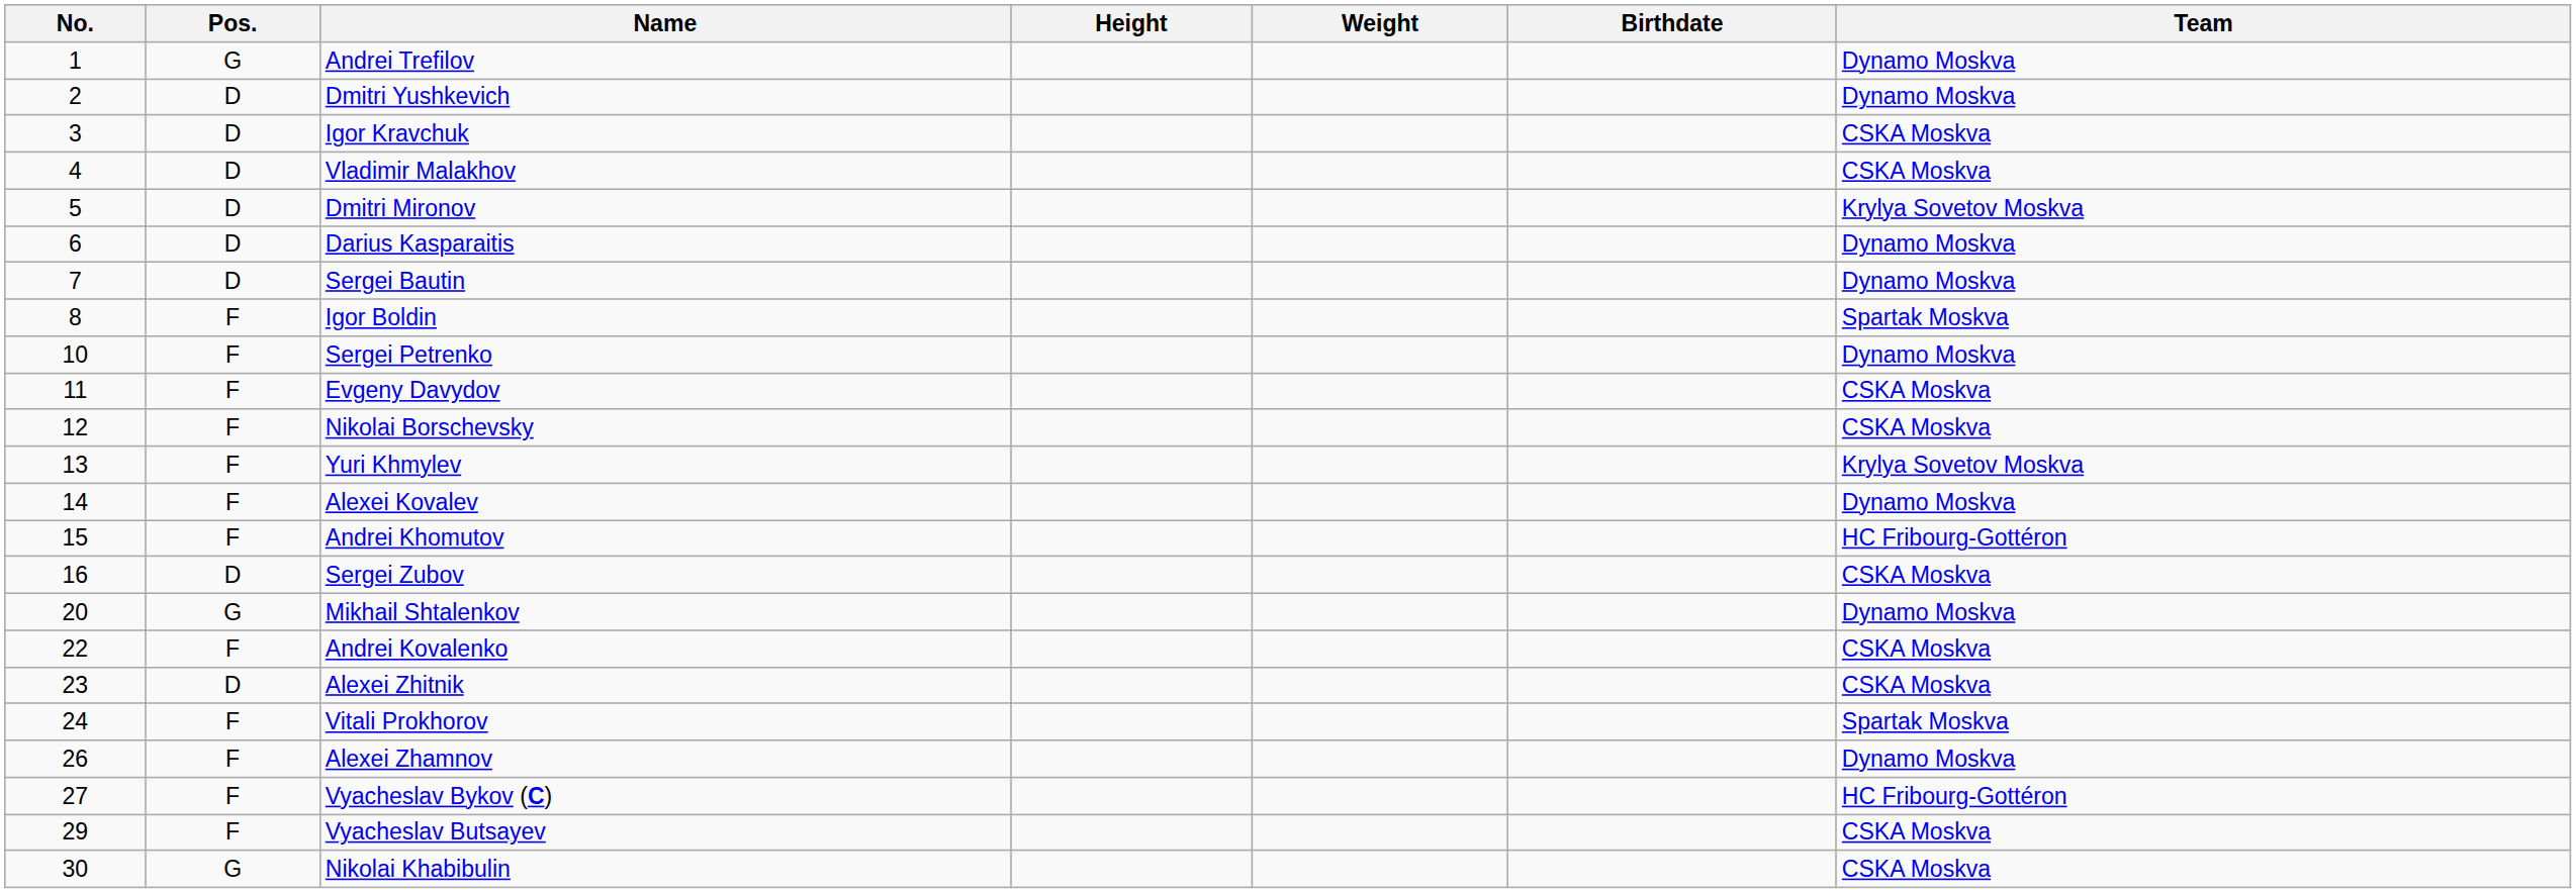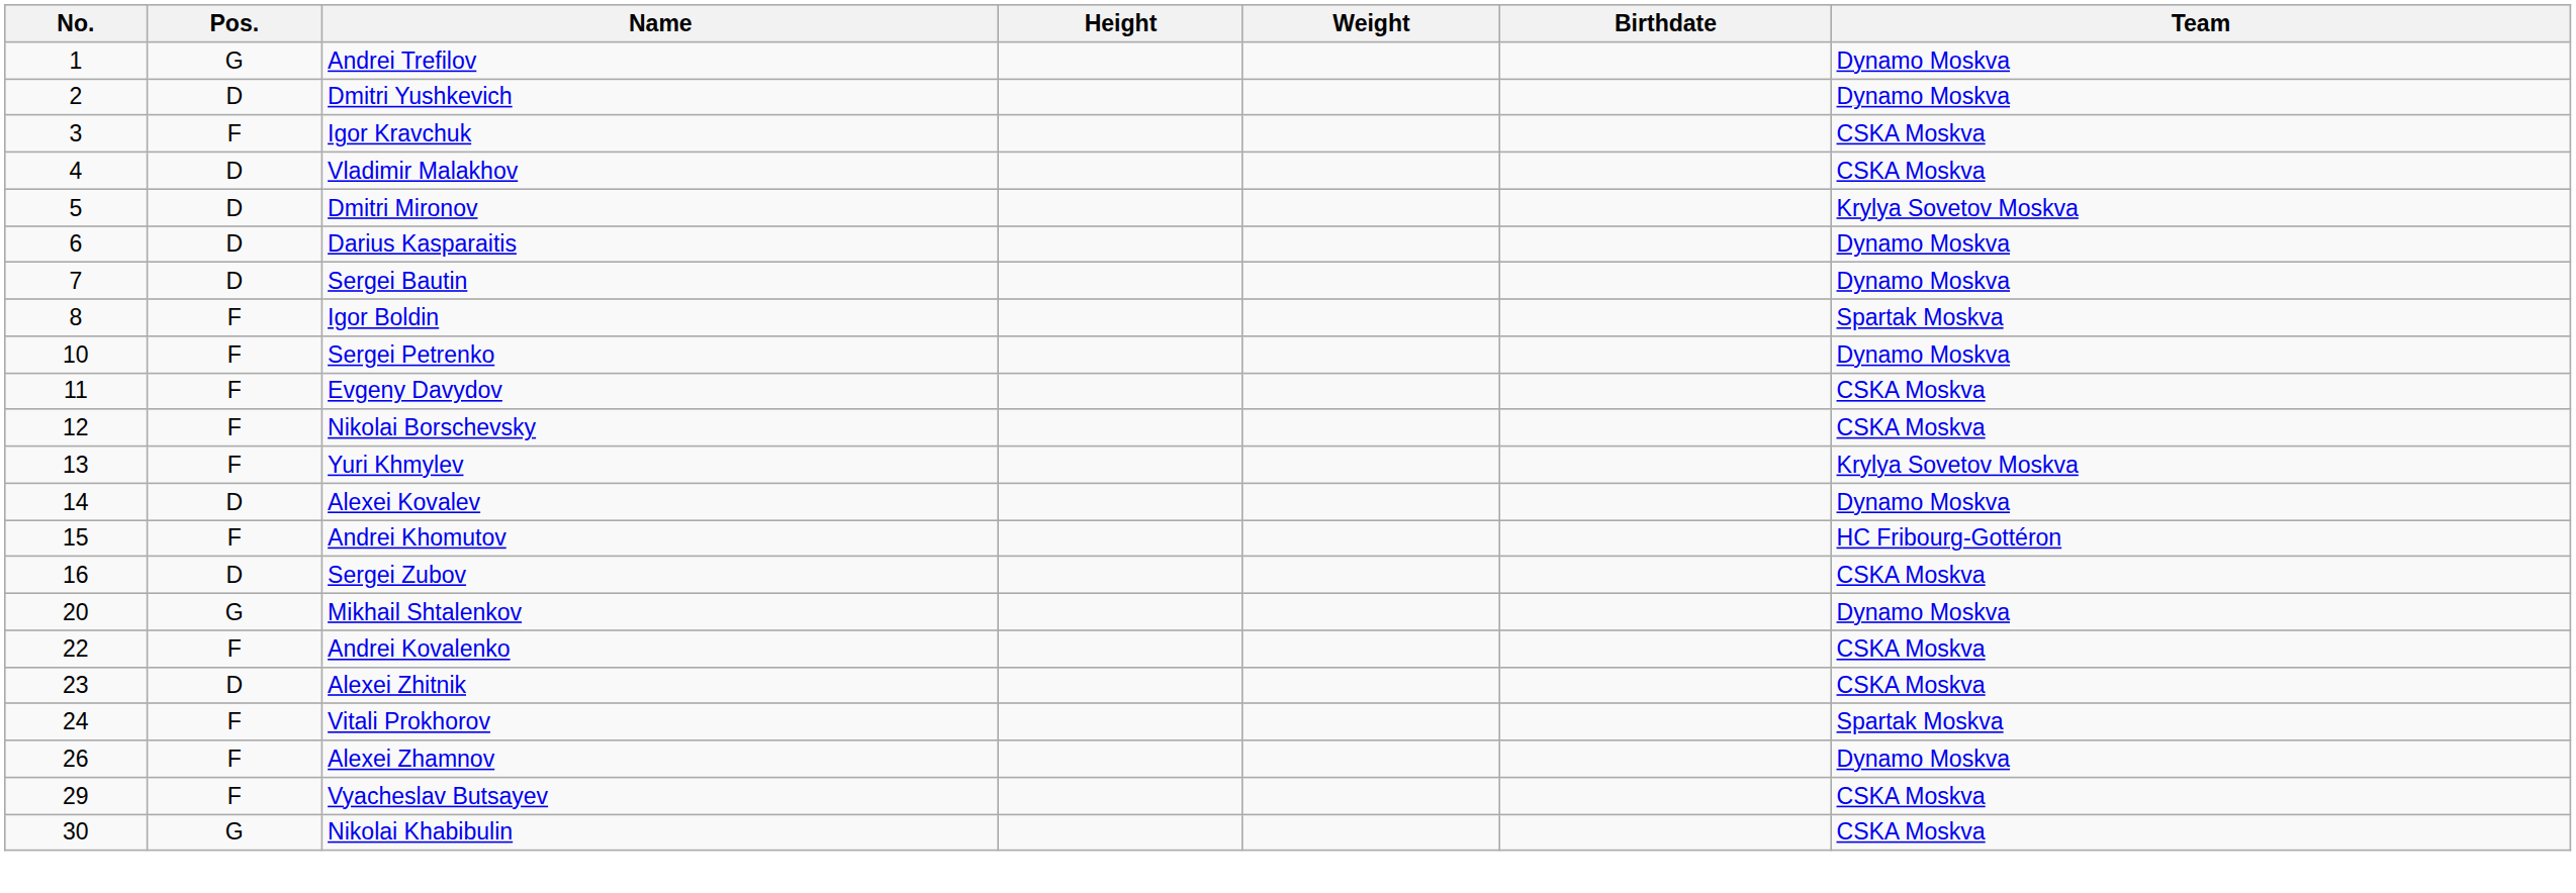 <table class="wikitable sortable" width="80%" style="font-size: 90%; text-align: center;">
 <tr>
 <th>No.</th>
 <th>Pos.</th>
 <th>Name</th>
 <th>Height</th>
 <th>Weight</th>
 <th>Birthdate</th>
 <th>Team</th>
 </tr>
 <tr>
 <td>1</td>
 <td>G</td>
 <td style="text-align:left;"> <a href='#'>Andrei Trefilov</a></td>
 <td></td>
 <td></td>
 <td style="text-align:right;"></td>
 <td style="text-align:left;"> <a href='#'>Dynamo Moskva</a></td>
 </tr>
 <tr>
 <td>2</td>
 <td>D</td>
 <td style="text-align:left;"> <a href='#'>Dmitri Yushkevich</a></td>
 <td></td>
 <td></td>
 <td style="text-align:right;"></td>
 <td style="text-align:left;"> <a href='#'>Dynamo Moskva</a></td>
 </tr>
 <tr>
 <td>3</td>
-<td>D</td>
+<td>F</td>
 <td style="text-align:left;"> <a href='#'>Igor Kravchuk</a></td>
 <td></td>
 <td></td>
 <td style="text-align:right;"></td>
 <td style="text-align:left;"> <a href='#'>CSKA Moskva</a></td>
 </tr>
 <tr>
 <td>4</td>
 <td>D</td>
 <td style="text-align:left;"> <a href='#'>Vladimir Malakhov</a></td>
 <td></td>
 <td></td>
 <td style="text-align:right;"></td>
 <td style="text-align:left;"> <a href='#'>CSKA Moskva</a></td>
 </tr>
 <tr>
 <td>5</td>
 <td>D</td>
 <td style="text-align:left;"> <a href='#'>Dmitri Mironov</a></td>
 <td></td>
 <td></td>
 <td style="text-align:right;"></td>
 <td style="text-align:left;"> <a href='#'>Krylya Sovetov Moskva</a></td>
 </tr>
 <tr>
 <td>6</td>
 <td>D</td>
 <td style="text-align:left;"> <a href='#'>Darius Kasparaitis</a></td>
 <td></td>
 <td></td>
 <td style="text-align:right;"></td>
 <td style="text-align:left;"> <a href='#'>Dynamo Moskva</a></td>
 </tr>
 <tr>
 <td>7</td>
 <td>D</td>
 <td style="text-align:left;"> <a href='#'>Sergei Bautin</a></td>
 <td></td>
 <td></td>
 <td style="text-align:right;"></td>
 <td style="text-align:left;"> <a href='#'>Dynamo Moskva</a></td>
 </tr>
 <tr>
 <td>8</td>
 <td>F</td>
 <td style="text-align:left;"> <a href='#'>Igor Boldin</a></td>
 <td></td>
 <td></td>
 <td style="text-align:right;"></td>
 <td style="text-align:left;"> <a href='#'>Spartak Moskva</a></td>
 </tr>
 <tr>
 <td>10</td>
 <td>F</td>
 <td style="text-align:left;"> <a href='#'>Sergei Petrenko</a></td>
 <td></td>
 <td></td>
 <td style="text-align:right;"></td>
 <td style="text-align:left;"> <a href='#'>Dynamo Moskva</a></td>
 </tr>
 <tr>
 <td>11</td>
 <td>F</td>
 <td style="text-align:left;"> <a href='#'>Evgeny Davydov</a></td>
 <td></td>
 <td></td>
 <td style="text-align:right;"></td>
 <td style="text-align:left;"> <a href='#'>CSKA Moskva</a></td>
 </tr>
 <tr>
 <td>12</td>
 <td>F</td>
 <td style="text-align:left;"> <a href='#'>Nikolai Borschevsky</a></td>
 <td></td>
 <td></td>
 <td style="text-align:right;"></td>
 <td style="text-align:left;"> <a href='#'>CSKA Moskva</a></td>
 </tr>
 <tr>
 <td>13</td>
 <td>F</td>
 <td style="text-align:left;"> <a href='#'>Yuri Khmylev</a></td>
 <td></td>
 <td></td>
 <td style="text-align:right;"></td>
 <td style="text-align:left;"> <a href='#'>Krylya Sovetov Moskva</a></td>
 </tr>
 <tr>
 <td>14</td>
-<td>F</td>
+<td>D</td>
 <td style="text-align:left;"> <a href='#'>Alexei Kovalev</a></td>
 <td></td>
 <td></td>
 <td style="text-align:right;"></td>
 <td style="text-align:left;"> <a href='#'>Dynamo Moskva</a></td>
 </tr>
 <tr>
 <td>15</td>
 <td>F</td>
 <td style="text-align:left;"> <a href='#'>Andrei Khomutov</a></td>
 <td></td>
 <td></td>
 <td style="text-align:right;"></td>
 <td style="text-align:left;"> <a href='#'>HC Fribourg-Gottéron</a></td>
 </tr>
 <tr>
 <td>16</td>
 <td>D</td>
 <td style="text-align:left;"> <a href='#'>Sergei Zubov</a></td>
 <td></td>
 <td></td>
 <td style="text-align:right;"></td>
 <td style="text-align:left;"> <a href='#'>CSKA Moskva</a></td>
 </tr>
 <tr>
 <td>20</td>
 <td>G</td>
 <td style="text-align:left;"> <a href='#'>Mikhail Shtalenkov</a></td>
 <td></td>
 <td></td>
 <td style="text-align:right;"></td>
 <td style="text-align:left;"> <a href='#'>Dynamo Moskva</a></td>
 </tr>
 <tr>
 <td>22</td>
 <td>F</td>
 <td style="text-align:left;"> <a href='#'>Andrei Kovalenko</a></td>
 <td></td>
 <td></td>
 <td style="text-align:right;"></td>
 <td style="text-align:left;"> <a href='#'>CSKA Moskva</a></td>
 </tr>
 <tr>
 <td>23</td>
 <td>D</td>
 <td style="text-align:left;"> <a href='#'>Alexei Zhitnik</a></td>
 <td></td>
 <td></td>
 <td style="text-align:right;"></td>
 <td style="text-align:left;"> <a href='#'>CSKA Moskva</a></td>
 </tr>
 <tr>
 <td>24</td>
 <td>F</td>
 <td style="text-align:left;"> <a href='#'>Vitali Prokhorov</a></td>
 <td></td>
 <td></td>
 <td style="text-align:right;"></td>
 <td style="text-align:left;"> <a href='#'>Spartak Moskva</a></td>
 </tr>
 <tr>
 <td>26</td>
 <td>F</td>
 <td style="text-align:left;"> <a href='#'>Alexei Zhamnov</a></td>
 <td></td>
 <td></td>
 <td style="text-align:right;"></td>
 <td style="text-align:left;"> <a href='#'>Dynamo Moskva</a></td>
 </tr>
 <tr>
-<td>27</td>
-<td>F</td>
-<td style="text-align:left;"> <a href='#'>Vyacheslav Bykov</a> (<strong><a href='#'>C</a></strong>)</td>
-<td></td>
-<td></td>
-<td style="text-align:right;"></td>
-<td style="text-align:left;"> <a href='#'>HC Fribourg-Gottéron</a></td>
-</tr>
-<tr>
 <td>29</td>
 <td>F</td>
 <td style="text-align:left;"> <a href='#'>Vyacheslav Butsayev</a></td>
 <td></td>
 <td></td>
 <td style="text-align:right;"></td>
 <td style="text-align:left;"> <a href='#'>CSKA Moskva</a></td>
 </tr>
 <tr>
 <td>30</td>
 <td>G</td>
 <td style="text-align:left;"> <a href='#'>Nikolai Khabibulin</a></td>
 <td></td>
 <td></td>
 <td style="text-align:right;"></td>
 <td style="text-align:left;"> <a href='#'>CSKA Moskva</a></td>
 </tr>
 </table>
